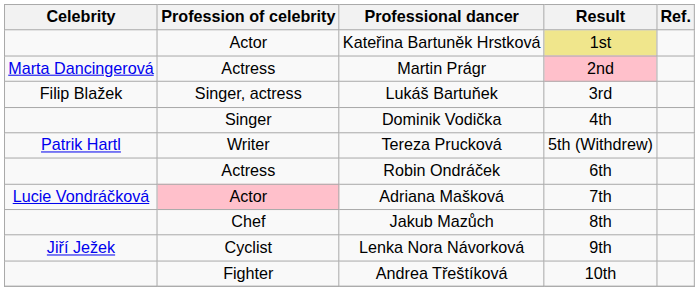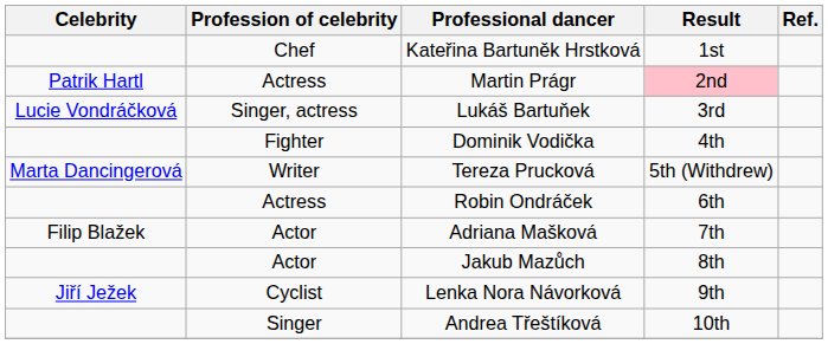 <table class="wikitable" style="text-align:center;">
 <tr>
 <th>Celebrity</th>
 <th>Profession of celebrity</th>
 <th>Professional dancer</th>
 <th>Result</th>
 <th>Ref.</th>
 </tr>
 <tr>
 <td></td>
-<td>Actor</td>
+<td>Chef</td>
 <td>Kateřina Bartuněk Hrstková</td>
-<td style="background: khaki;">1st</td>
+<td>1st</td>
 <td></td>
 </tr>
 <tr>
-<td><a href='#'>Marta Dancingerová</a></td>
+<td><a href='#'>Patrik Hartl</a></td>
 <td>Actress</td>
 <td>Martin Prágr</td>
 <td style="background: pink;">2nd</td>
 <td></td>
 </tr>
 <tr>
-<td>Filip Blažek</td>
+<td><a href='#'>Lucie Vondráčková</a></td>
 <td>Singer, actress</td>
 <td>Lukáš Bartuňek</td>
 <td>3rd</td>
 <td></td>
 </tr>
 <tr>
 <td></td>
-<td>Singer</td>
+<td>Fighter</td>
 <td>Dominik Vodička</td>
 <td>4th</td>
 <td></td>
 </tr>
 <tr>
-<td><a href='#'>Patrik Hartl</a></td>
+<td><a href='#'>Marta Dancingerová</a></td>
 <td>Writer</td>
 <td>Tereza Prucková</td>
 <td>5th (Withdrew)</td>
 <td></td>
 </tr>
 <tr>
 <td></td>
 <td>Actress</td>
 <td>Robin Ondráček</td>
 <td>6th</td>
 <td></td>
 </tr>
 <tr>
-<td><a href='#'>Lucie Vondráčková</a></td>
-<td style="background: pink;">Actor</td>
+<td>Filip Blažek</td>
+<td>Actor</td>
 <td>Adriana Mašková</td>
 <td>7th</td>
 <td></td>
 </tr>
 <tr>
 <td></td>
-<td>Chef</td>
+<td>Actor</td>
 <td>Jakub Mazůch</td>
 <td>8th</td>
 <td></td>
 </tr>
 <tr>
 <td><a href='#'>Jiří Ježek</a></td>
 <td>Cyclist</td>
 <td>Lenka Nora Návorková</td>
 <td>9th</td>
 <td></td>
 </tr>
 <tr>
 <td></td>
-<td>Fighter</td>
+<td>Singer</td>
 <td>Andrea Třeštíková</td>
 <td>10th</td>
 <td></td>
 </tr>
 <tr>
 </tr>
 </table>
